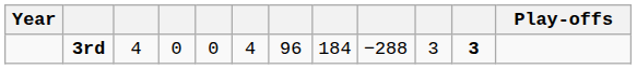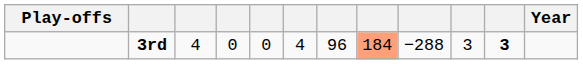 <table class="wikitable" style="text-align:center;">
 <tr>
-<th style="width:35px;">Year</th>
+<th style="width:90px;">Play-offs<br></th>
 <th style="width:30px;"></th>
 <th style="width:25px;"></th>
 <th style="width:20px;"></th>
 <th style="width:20px;"></th>
 <th style="width:20px;"></th>
 <th style="width:25px;"></th>
 <th style="width:25px;"></th>
 <th style="width:35px;"></th>
 <th style="width:20px;"></th>
 <th style="width:25px;"></th>
-<th style="width:90px;">Play-offs<br></th>
+<th style="width:35px;">Year</th>
 </tr>
 <tr>
-<td style="padding-right:2px"></td>
+<td></td>
 <td><strong>3rd</strong></td>
 <td>4</td>
 <td>0</td>
 <td>0</td>
 <td>4</td>
 <td>96</td>
-<td>184</td>
+<td style="background: lightsalmon;">184</td>
 <td>−288</td>
 <td>3</td>
 <td><strong>3</strong></td>
-<td></td>
+<td style="padding-right:2px"></td>
 </tr>
 </table>
